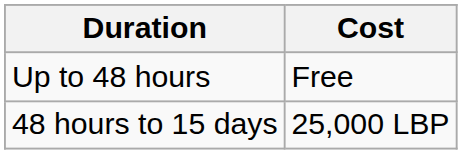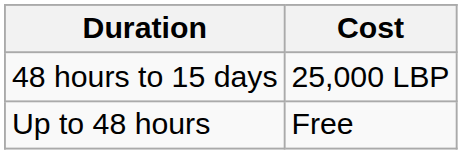 <table class="wikitable">
 <tr>
 <th>Duration</th>
 <th>Cost</th>
 </tr>
 <tr>
+<td>48 hours to 15 days</td>
+<td>25,000 LBP</td>
+</tr>
+<tr>
 <td>Up to 48 hours</td>
 <td>Free</td>
 </tr>
-<tr>
-<td>48 hours to 15 days</td>
-<td>25,000 LBP</td>
-</tr>
 </table>
